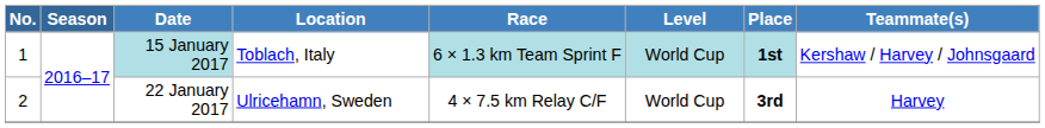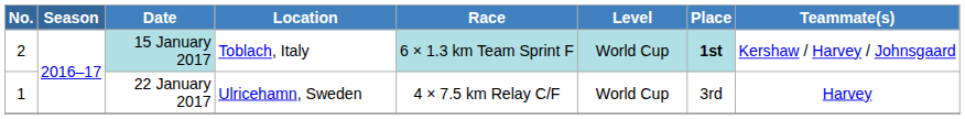 <table class="wikitable sortable" style="font-size:95%; text-align:center; border:grey solid 1px; border-collapse:collapse; background:#ffffff;">
 <tr style="background:#efefef;">
 <th style="background-color:#369; color:white;">No.</th>
 <th style="background-color:#369; color:white;">Season</th>
 <th style="background-color:#4180be; color:white; width:100px;">Date</th>
 <th style="background-color:#4180be; color:white; width:170px;">Location</th>
 <th style="background-color:#4180be; color:white; width:170px;">Race</th>
 <th style="background-color:#4180be; color:white; width:100px;">Level</th>
 <th style="background-color:#4180be; color:white;">Place</th>
 <th style="background-color:#4180be; color:white;">Teammate(s)</th>
 </tr>
 <tr>
-<td align=center>1</td>
+<td align=center>2</td>
 <td rowspan=2 align=center><a href='#'>2016–17</a></td>
 <td bgcolor="#BOEOE6" align=right>15 January 2017</td>
 <td align=left> <a href='#'>Toblach</a>, Italy</td>
 <td bgcolor="#BOEOE6">6  × 1.3 km Team Sprint F</td>
 <td bgcolor="#BOEOE6">World Cup</td>
 <td bgcolor="#BOEOE6"><strong>1st</strong></td>
 <td><a href='#'>Kershaw</a> / <a href='#'>Harvey</a> / <a href='#'>Johnsgaard</a></td>
 </tr>
 <tr>
-<td align=center>2</td>
+<td align=center>1</td>
 <td align=right>22 January 2017</td>
 <td align=left> <a href='#'>Ulricehamn</a>, Sweden</td>
 <td>4 × 7.5 km Relay C/F</td>
 <td>World Cup</td>
-<td><strong>3rd</strong></td>
+<td>3rd</td>
 <td><a href='#'>Harvey</a></td>
 </tr>
 <tr>
 </tr>
 </table>
